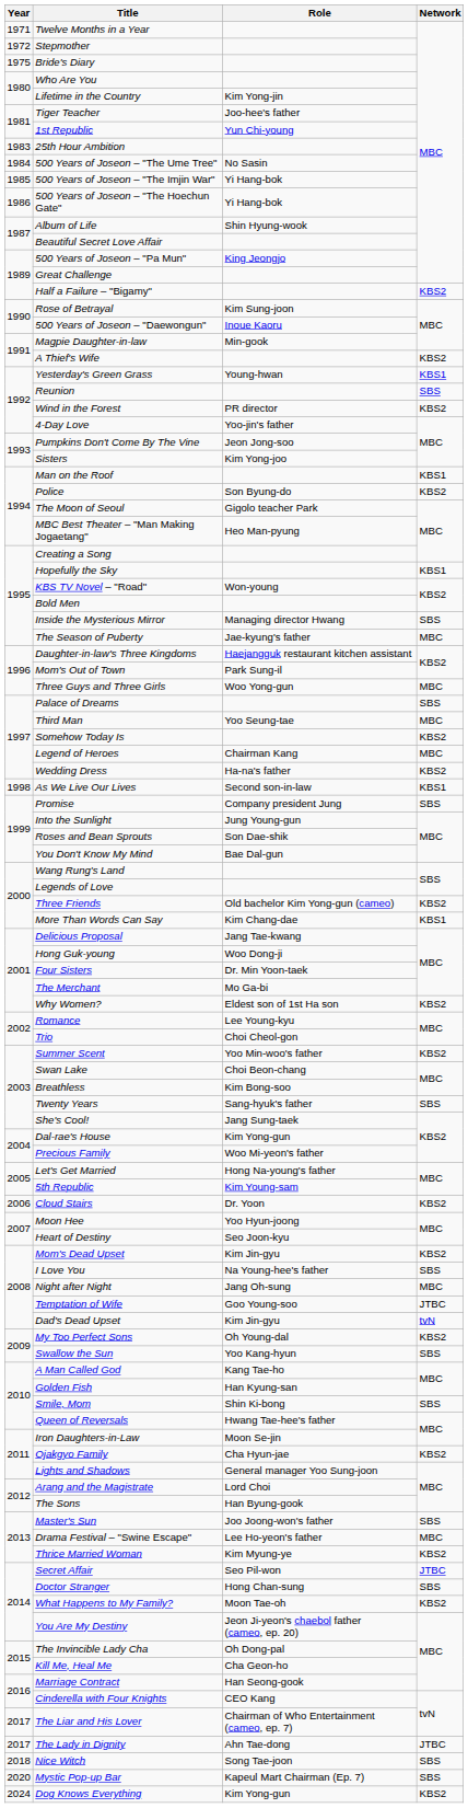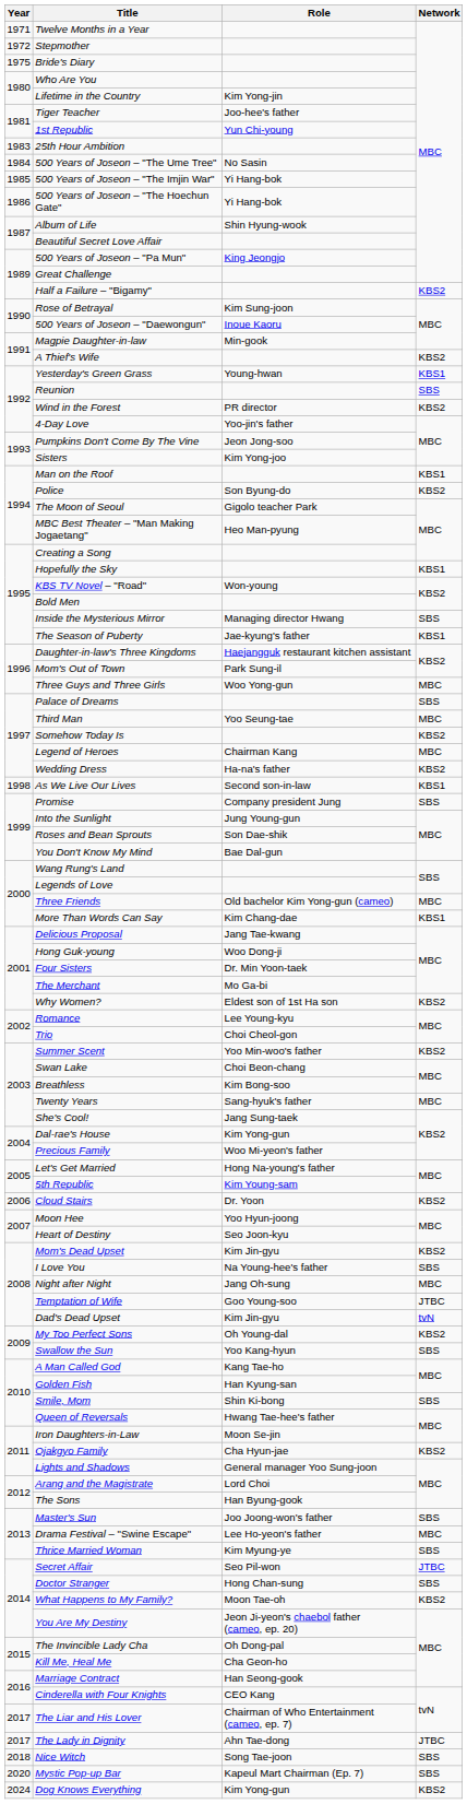 <table class="wikitable" style="width:700px">
 <tr>
 <th>Year</th>
 <th>Title</th>
 <th>Role</th>
 <th>Network</th>
 </tr>
 <tr>
 <td>1971</td>
 <td><em>Twelve Months in a Year</em></td>
 <td></td>
 <td rowspan="15"><a href='#'>MBC</a></td>
 </tr>
 <tr>
 <td>1972</td>
 <td><em>Stepmother</em></td>
 <td></td>
 </tr>
 <tr>
 <td>1975</td>
 <td><em>Bride's Diary</em></td>
 <td></td>
 </tr>
 <tr>
 <td rowspan="2">1980</td>
 <td><em>Who Are You</em></td>
 <td></td>
 </tr>
 <tr>
 <td><em>Lifetime in the Country</em></td>
 <td>Kim Yong-jin</td>
 </tr>
 <tr>
 <td rowspan="2">1981</td>
 <td><em>Tiger Teacher</em></td>
 <td>Joo-hee's father</td>
 </tr>
 <tr>
 <td><em><a href='#'>1st Republic</a></em></td>
 <td><a href='#'>Yun Chi-young</a></td>
 </tr>
 <tr>
 <td>1983</td>
 <td><em>25th Hour Ambition</em></td>
 <td></td>
 </tr>
 <tr>
 <td>1984</td>
 <td><em>500 Years of Joseon</em> – "The Ume Tree"</td>
 <td>No Sasin</td>
 </tr>
 <tr>
 <td>1985</td>
 <td><em>500 Years of Joseon</em> – "The Imjin War"</td>
 <td>Yi Hang-bok</td>
 </tr>
 <tr>
 <td>1986</td>
 <td><em>500 Years of Joseon</em> – "The Hoechun Gate"</td>
 <td>Yi Hang-bok</td>
 </tr>
 <tr>
 <td rowspan="2">1987</td>
 <td><em>Album of Life</em></td>
 <td>Shin Hyung-wook</td>
 </tr>
 <tr>
 <td><em>Beautiful Secret Love Affair</em></td>
 <td></td>
 </tr>
 <tr>
 <td rowspan="3">1989</td>
 <td><em>500 Years of Joseon</em> – "Pa Mun"</td>
 <td><a href='#'>King Jeongjo</a></td>
 </tr>
 <tr>
 <td><em>Great Challenge</em></td>
 <td></td>
 </tr>
 <tr>
 <td><em>Half a Failure</em> – "Bigamy"</td>
 <td></td>
 <td><a href='#'>KBS2</a></td>
 </tr>
 <tr>
 <td rowspan="2">1990</td>
 <td><em>Rose of Betrayal</em></td>
 <td>Kim Sung-joon</td>
 <td rowspan="3">MBC</td>
 </tr>
 <tr>
 <td><em>500 Years of Joseon</em> – "Daewongun"</td>
 <td><a href='#'>Inoue Kaoru</a></td>
 </tr>
 <tr>
 <td rowspan="2">1991</td>
 <td><em>Magpie Daughter-in-law</em></td>
 <td>Min-gook</td>
 </tr>
 <tr>
 <td><em>A Thief's Wife</em></td>
 <td></td>
 <td>KBS2</td>
 </tr>
 <tr>
 <td rowspan="4">1992</td>
 <td><em>Yesterday's Green Grass</em></td>
 <td>Young-hwan</td>
 <td><a href='#'>KBS1</a></td>
 </tr>
 <tr>
 <td><em>Reunion</em></td>
 <td></td>
 <td><a href='#'>SBS</a></td>
 </tr>
 <tr>
 <td><em>Wind in the Forest</em></td>
 <td>PR director</td>
 <td>KBS2</td>
 </tr>
 <tr>
 <td><em>4-Day Love</em></td>
 <td>Yoo-jin's father</td>
 <td rowspan="3">MBC</td>
 </tr>
 <tr>
 <td rowspan="2">1993</td>
 <td><em>Pumpkins Don't Come By The Vine</em></td>
 <td>Jeon Jong-soo</td>
 </tr>
 <tr>
 <td><em>Sisters</em></td>
 <td>Kim Yong-joo</td>
 </tr>
 <tr>
 <td rowspan="4">1994</td>
 <td><em>Man on the Roof</em></td>
 <td></td>
 <td>KBS1</td>
 </tr>
 <tr>
 <td><em>Police</em></td>
 <td>Son Byung-do</td>
 <td>KBS2</td>
 </tr>
 <tr>
 <td><em>The Moon of Seoul</em></td>
 <td>Gigolo teacher Park</td>
 <td rowspan="3">MBC</td>
 </tr>
 <tr>
 <td><em>MBC Best Theater</em> – "Man Making Jogaetang"</td>
 <td>Heo Man-pyung</td>
 </tr>
 <tr>
 <td rowspan="6">1995</td>
 <td><em>Creating a Song</em></td>
 <td></td>
 </tr>
 <tr>
 <td><em>Hopefully the Sky</em></td>
 <td></td>
 <td>KBS1</td>
 </tr>
 <tr>
 <td><em><a href='#'>KBS TV Novel</a></em> – "Road"</td>
 <td>Won-young</td>
 <td rowspan="2">KBS2</td>
 </tr>
 <tr>
 <td><em>Bold Men</em></td>
 <td></td>
 </tr>
 <tr>
 <td><em>Inside the Mysterious Mirror</em></td>
 <td>Managing director Hwang</td>
 <td>SBS</td>
 </tr>
 <tr>
 <td><em>The Season of Puberty</em></td>
 <td>Jae-kyung's father</td>
-<td>MBC</td>
+<td>KBS1</td>
 </tr>
 <tr>
 <td rowspan="3">1996</td>
 <td><em>Daughter-in-law's Three Kingdoms</em></td>
 <td><a href='#'>Haejangguk</a> restaurant kitchen assistant</td>
 <td rowspan="2">KBS2</td>
 </tr>
 <tr>
 <td><em>Mom's Out of Town</em></td>
 <td>Park Sung-il</td>
 </tr>
 <tr>
 <td><em>Three Guys and Three Girls</em></td>
 <td>Woo Yong-gun </td>
 <td>MBC</td>
 </tr>
 <tr>
 <td rowspan="5">1997</td>
 <td><em>Palace of Dreams</em></td>
 <td></td>
 <td>SBS</td>
 </tr>
 <tr>
 <td><em>Third Man</em></td>
 <td>Yoo Seung-tae</td>
 <td>MBC</td>
 </tr>
 <tr>
 <td><em>Somehow Today Is</em></td>
 <td></td>
 <td>KBS2</td>
 </tr>
 <tr>
 <td><em>Legend of Heroes</em></td>
 <td>Chairman Kang</td>
 <td>MBC</td>
 </tr>
 <tr>
 <td><em>Wedding Dress</em></td>
 <td>Ha-na's father</td>
 <td>KBS2</td>
 </tr>
 <tr>
 <td>1998</td>
 <td><em>As We Live Our Lives</em></td>
 <td>Second son-in-law</td>
 <td>KBS1</td>
 </tr>
 <tr>
 <td rowspan="4">1999</td>
 <td><em>Promise</em></td>
 <td>Company president Jung</td>
 <td>SBS</td>
 </tr>
 <tr>
 <td><em>Into the Sunlight</em></td>
 <td>Jung Young-gun</td>
 <td rowspan="3">MBC</td>
 </tr>
 <tr>
 <td><em>Roses and Bean Sprouts</em></td>
 <td>Son Dae-shik</td>
 </tr>
 <tr>
 <td><em>You Don't Know My Mind</em></td>
 <td>Bae Dal-gun</td>
 </tr>
 <tr>
 <td rowspan=4>2000</td>
 <td><em>Wang Rung's Land</em></td>
 <td></td>
 <td rowspan="2">SBS</td>
 </tr>
 <tr>
 <td><em>Legends of Love</em></td>
 <td></td>
 </tr>
 <tr>
 <td><em><a href='#'>Three Friends</a></em></td>
 <td>Old bachelor Kim Yong-gun (<a href='#'>cameo</a>)</td>
-<td>KBS2</td>
+<td>MBC</td>
 </tr>
 <tr>
 <td><em>More Than Words Can Say</em></td>
 <td>Kim Chang-dae</td>
 <td>KBS1</td>
 </tr>
 <tr>
 <td rowspan="5">2001</td>
 <td><em><a href='#'>Delicious Proposal</a></em></td>
 <td>Jang Tae-kwang</td>
 <td rowspan="4">MBC</td>
 </tr>
 <tr>
 <td><em>Hong Guk-young</em></td>
 <td>Woo Dong-ji</td>
 </tr>
 <tr>
 <td><em><a href='#'>Four Sisters</a></em></td>
 <td>Dr. Min Yoon-taek</td>
 </tr>
 <tr>
 <td><em><a href='#'>The Merchant</a></em></td>
 <td>Mo Ga-bi</td>
 </tr>
 <tr>
 <td><em>Why Women?</em></td>
 <td>Eldest son of 1st Ha son</td>
 <td>KBS2</td>
 </tr>
 <tr>
 <td rowspan="2">2002</td>
 <td><em><a href='#'>Romance</a></em></td>
 <td>Lee Young-kyu</td>
 <td rowspan="2">MBC</td>
 </tr>
 <tr>
 <td><em><a href='#'>Trio</a></em></td>
 <td>Choi Cheol-gon</td>
 </tr>
 <tr>
 <td rowspan="5">2003</td>
 <td><em><a href='#'>Summer Scent</a></em></td>
 <td>Yoo Min-woo's father</td>
 <td>KBS2</td>
 </tr>
 <tr>
 <td><em>Swan Lake</em></td>
 <td>Choi Beon-chang</td>
 <td rowspan="2">MBC</td>
 </tr>
 <tr>
 <td><em>Breathless</em></td>
 <td>Kim Bong-soo</td>
 </tr>
 <tr>
 <td><em>Twenty Years</em></td>
 <td>Sang-hyuk's father</td>
-<td>SBS</td>
+<td>MBC</td>
 </tr>
 <tr>
 <td><em>She's Cool!</em></td>
 <td>Jang Sung-taek</td>
 <td rowspan="3">KBS2</td>
 </tr>
 <tr>
 <td rowspan="2">2004</td>
 <td><em>Dal-rae's House</em></td>
 <td>Kim Yong-gun</td>
 </tr>
 <tr>
 <td><em><a href='#'>Precious Family</a></em></td>
 <td>Woo Mi-yeon's father</td>
 </tr>
 <tr>
 <td rowspan="2">2005</td>
 <td><em>Let's Get Married</em></td>
 <td>Hong Na-young's father</td>
 <td rowspan="2">MBC</td>
 </tr>
 <tr>
 <td><em><a href='#'>5th Republic</a></em></td>
 <td><a href='#'>Kim Young-sam</a></td>
 </tr>
 <tr>
 <td>2006</td>
 <td><em><a href='#'>Cloud Stairs</a></em></td>
 <td>Dr. Yoon</td>
 <td>KBS2</td>
 </tr>
 <tr>
 <td rowspan="2">2007</td>
 <td><em>Moon Hee</em></td>
 <td>Yoo Hyun-joong</td>
 <td rowspan="2">MBC</td>
 </tr>
 <tr>
 <td><em>Heart of Destiny</em></td>
 <td>Seo Joon-kyu</td>
 </tr>
 <tr>
 <td rowspan="5">2008</td>
 <td><em><a href='#'>Mom's Dead Upset</a></em></td>
 <td>Kim Jin-gyu</td>
 <td>KBS2</td>
 </tr>
 <tr>
 <td><em>I Love You</em></td>
 <td>Na Young-hee's father</td>
 <td>SBS</td>
 </tr>
 <tr>
 <td><em>Night after Night</em></td>
 <td>Jang Oh-sung</td>
 <td>MBC</td>
 </tr>
 <tr>
 <td><em><a href='#'>Temptation of Wife</a></em></td>
 <td>Goo Young-soo</td>
 <td>JTBC</td>
 </tr>
 <tr>
 <td><em>Dad's Dead Upset</em></td>
 <td>Kim Jin-gyu</td>
 <td><a href='#'>tvN</a></td>
 </tr>
 <tr>
 <td rowspan="2">2009</td>
 <td><em><a href='#'>My Too Perfect Sons</a></em></td>
 <td>Oh Young-dal</td>
 <td>KBS2</td>
 </tr>
 <tr>
 <td><em><a href='#'>Swallow the Sun</a></em></td>
 <td>Yoo Kang-hyun </td>
 <td>SBS</td>
 </tr>
 <tr>
 <td rowspan=4>2010</td>
 <td><em><a href='#'>A Man Called God</a></em></td>
 <td>Kang Tae-ho</td>
 <td rowspan="2">MBC</td>
 </tr>
 <tr>
 <td><em><a href='#'>Golden Fish</a></em></td>
 <td>Han Kyung-san</td>
 </tr>
 <tr>
 <td><em><a href='#'>Smile, Mom</a></em></td>
 <td>Shin Ki-bong</td>
 <td>SBS</td>
 </tr>
 <tr>
 <td><em><a href='#'>Queen of Reversals</a></em></td>
 <td>Hwang Tae-hee's father</td>
 <td rowspan="2">MBC</td>
 </tr>
 <tr>
 <td rowspan="3">2011</td>
 <td><em>Iron Daughters-in-Law</em></td>
 <td>Moon Se-jin</td>
 </tr>
 <tr>
 <td><em><a href='#'>Ojakgyo Family</a></em></td>
 <td>Cha Hyun-jae</td>
 <td>KBS2</td>
 </tr>
 <tr>
 <td><em><a href='#'>Lights and Shadows</a></em></td>
 <td>General manager Yoo Sung-joon</td>
 <td rowspan="3">MBC</td>
 </tr>
 <tr>
 <td rowspan="2">2012</td>
 <td><em><a href='#'>Arang and the Magistrate</a></em></td>
 <td>Lord Choi</td>
 </tr>
 <tr>
 <td><em>The Sons</em></td>
 <td>Han Byung-gook</td>
 </tr>
 <tr>
 <td rowspan="3">2013</td>
 <td><em><a href='#'>Master's Sun</a></em></td>
 <td>Joo Joong-won's father</td>
 <td>SBS</td>
 </tr>
 <tr>
 <td><em>Drama Festival</em> – "Swine Escape"</td>
 <td>Lee Ho-yeon's father</td>
 <td>MBC</td>
 </tr>
 <tr>
 <td><em><a href='#'>Thrice Married Woman</a></em></td>
 <td>Kim Myung-ye</td>
-<td>KBS2</td>
+<td>SBS</td>
 </tr>
 <tr>
 <td rowspan="4">2014</td>
 <td><em><a href='#'>Secret Affair</a></em></td>
 <td>Seo Pil-won</td>
 <td><a href='#'>JTBC</a></td>
 </tr>
 <tr>
 <td><em><a href='#'>Doctor Stranger</a></em></td>
 <td>Hong Chan-sung</td>
 <td>SBS</td>
 </tr>
 <tr>
 <td><em><a href='#'>What Happens to My Family?</a></em></td>
 <td>Moon Tae-oh</td>
 <td>KBS2</td>
 </tr>
 <tr>
 <td><em><a href='#'>You Are My Destiny</a></em></td>
 <td>Jeon Ji-yeon's <a href='#'>chaebol</a> father <br> (<a href='#'>cameo</a>, ep. 20)</td>
 <td rowspan="4">MBC</td>
 </tr>
 <tr>
 <td rowspan="2">2015</td>
 <td><em>The Invincible Lady Cha</em></td>
 <td>Oh Dong-pal</td>
 </tr>
 <tr>
 <td><em><a href='#'>Kill Me, Heal Me</a></em></td>
 <td>Cha Geon-ho</td>
 </tr>
 <tr>
 <td rowspan=2>2016</td>
 <td><em><a href='#'>Marriage Contract</a></em></td>
 <td>Han Seong-gook</td>
 </tr>
 <tr>
 <td><em><a href='#'>Cinderella with Four Knights</a></em></td>
 <td>CEO Kang</td>
 <td rowspan="2">tvN</td>
 </tr>
 <tr>
 <td>2017</td>
 <td><em><a href='#'>The Liar and His Lover</a></em></td>
 <td>Chairman of Who Entertainment  (<a href='#'>cameo</a>, ep. 7)</td>
 </tr>
 <tr>
 <td>2017</td>
 <td><em><a href='#'>The Lady in Dignity</a></em></td>
 <td>Ahn Tae-dong</td>
 <td>JTBC</td>
 </tr>
 <tr>
 <td>2018</td>
 <td><em><a href='#'>Nice Witch</a></em></td>
 <td>Song Tae-joon</td>
 <td>SBS</td>
 </tr>
 <tr>
 <td>2020</td>
 <td><em><a href='#'>Mystic Pop-up Bar</a></em></td>
 <td>Kapeul Mart Chairman (Ep. 7)</td>
 <td>SBS</td>
 </tr>
 <tr>
 <td>2024</td>
 <td><em><a href='#'>Dog Knows Everything</a></em></td>
 <td>Kim Yong-gun</td>
 <td>KBS2</td>
 </tr>
 </table>
